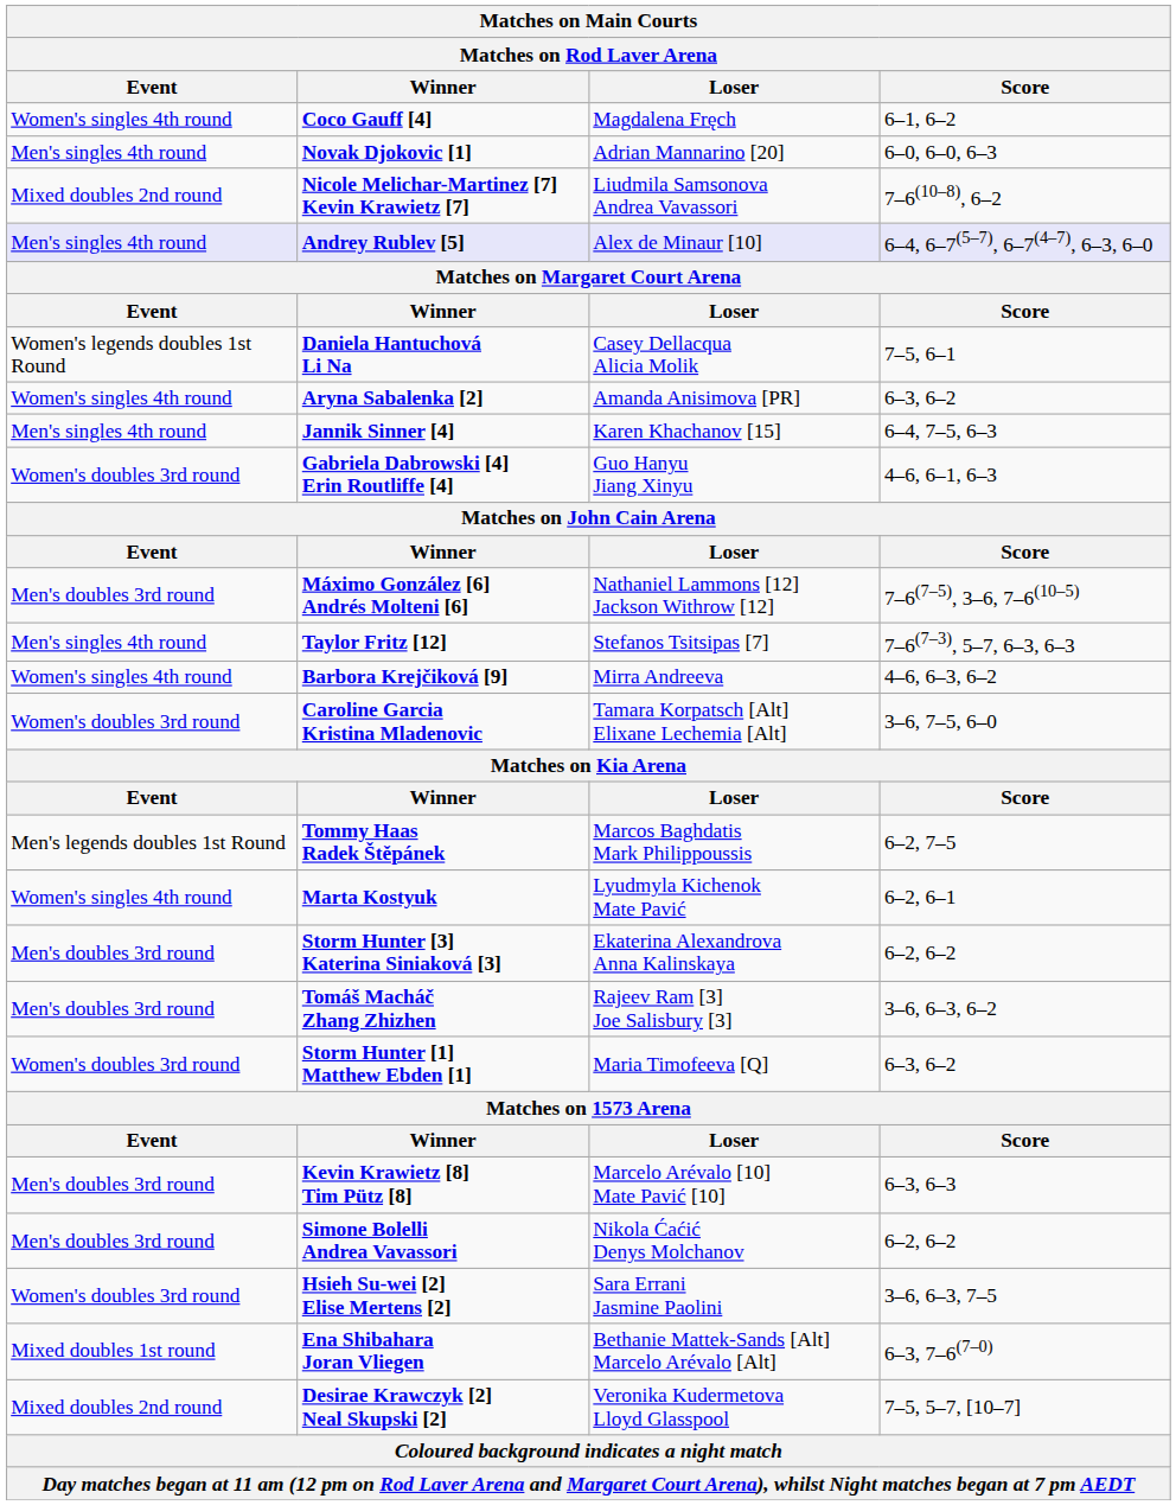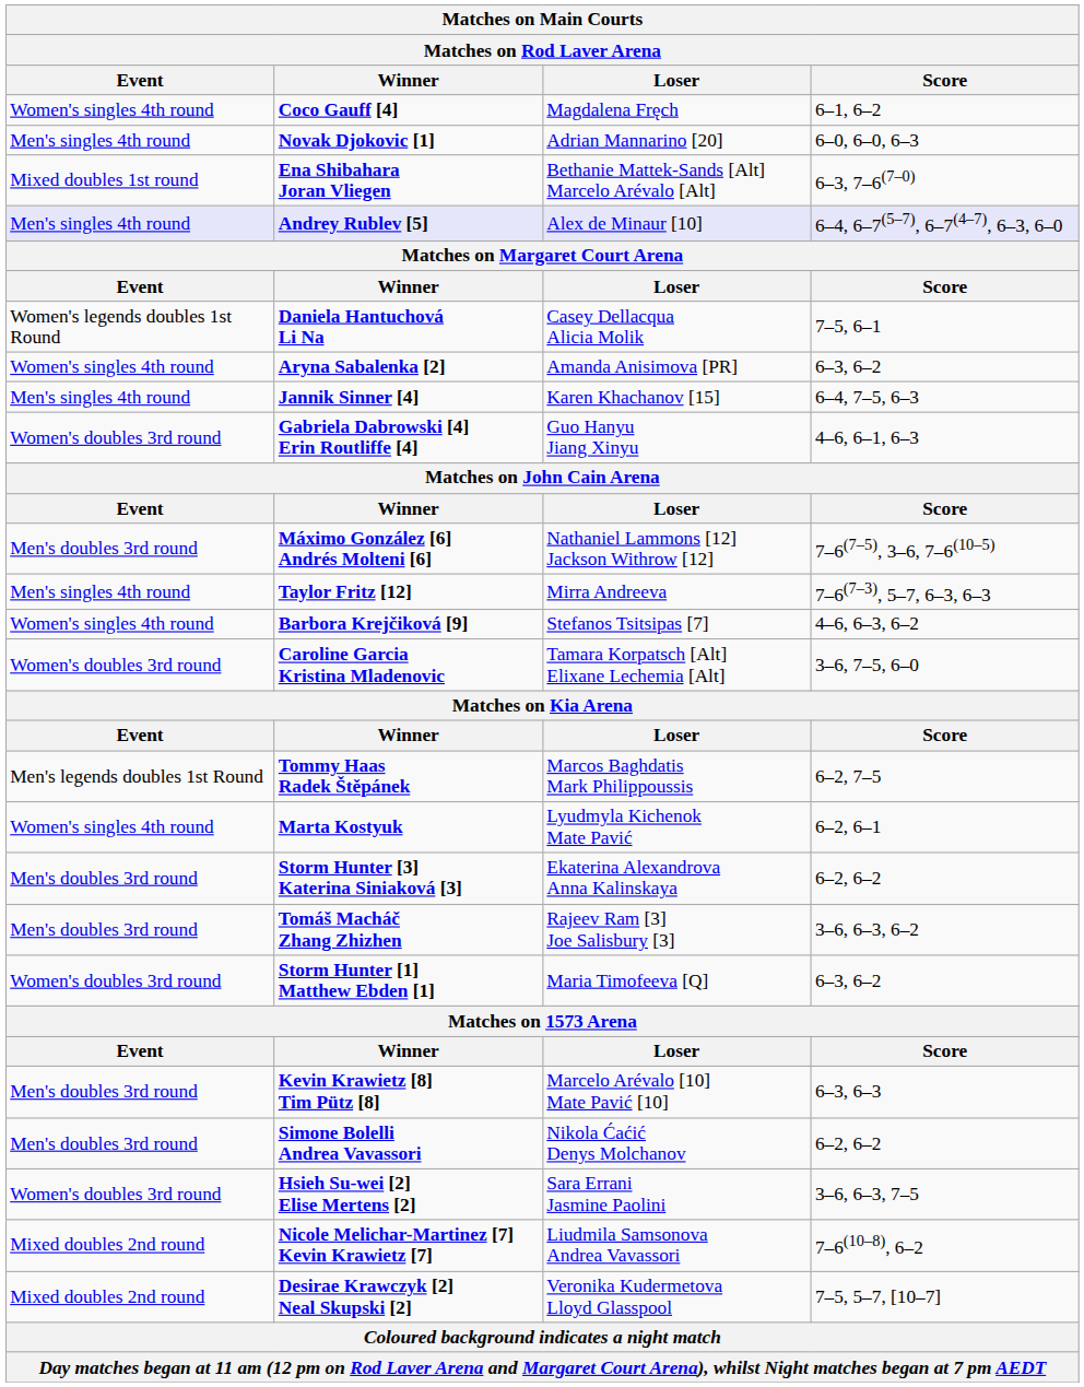 <table class="wikitable collapsible uncollapsed" style="margin:auto">
 <tr>
 <th colspan=4><strong>Matches on Main Courts</strong></th>
 </tr>
 <tr>
 <th colspan=4><strong>Matches on <a href='#'>Rod Laver Arena</a></strong></th>
 </tr>
 <tr>
 <th style="width:220px;">Event</th>
 <th style="width:220px;">Winner</th>
 <th style="width:220px;">Loser</th>
 <th style="width:220px;">Score</th>
 </tr>
 <tr>
 <td><a href='#'>Women's singles 4th round</a></td>
 <td><strong> <a href='#'>Coco Gauff</a> [4]</strong></td>
 <td> <a href='#'>Magdalena Fręch</a></td>
 <td>6–1, 6–2</td>
 </tr>
 <tr>
 <td><a href='#'>Men's singles 4th round</a></td>
 <td><strong> <a href='#'>Novak Djokovic</a> [1]</strong></td>
 <td> <a href='#'>Adrian Mannarino</a> [20]</td>
 <td>6–0, 6–0, 6–3</td>
 </tr>
 <tr>
-<td><a href='#'>Mixed doubles 2nd round</a></td>
-<td><strong> <a href='#'>Nicole Melichar-Martinez</a> [7]<br> <a href='#'>Kevin Krawietz</a> [7]</strong></td>
-<td> <a href='#'>Liudmila Samsonova</a><br> <a href='#'>Andrea Vavassori</a></td>
-<td>7–6<sup>(10–8)</sup>, 6–2</td>
+<td><a href='#'>Mixed doubles 1st round</a></td>
+<td><strong> <a href='#'>Ena Shibahara</a> <br>  <a href='#'>Joran Vliegen</a></strong></td>
+<td> <a href='#'>Bethanie Mattek-Sands</a> [Alt] <br>  <a href='#'>Marcelo Arévalo</a> [Alt]</td>
+<td>6–3, 7–6<sup>(7–0)</sup></td>
 </tr>
 <tr bgcolor=lavender>
 <td><a href='#'>Men's singles 4th round</a></td>
 <td><strong> <a href='#'>Andrey Rublev</a> [5]</strong></td>
 <td> <a href='#'>Alex de Minaur</a> [10]</td>
 <td>6–4, 6–7<sup>(5–7)</sup>, 6–7<sup>(4–7)</sup>, 6–3, 6–0</td>
 </tr>
 <tr>
 <th colspan=4><strong>Matches on <a href='#'>Margaret Court Arena</a></strong></th>
 </tr>
 <tr>
 <th style="width:220px;">Event</th>
 <th style="width:220px;">Winner</th>
 <th style="width:220px;">Loser</th>
 <th style="width:220px;">Score</th>
 </tr>
 <tr>
 <td>Women's legends doubles 1st Round</td>
 <td><strong> <a href='#'>Daniela Hantuchová</a> <br>  <a href='#'>Li Na</a></strong></td>
 <td> <a href='#'>Casey Dellacqua</a><br>   <a href='#'>Alicia Molik</a></td>
 <td>7–5, 6–1</td>
 </tr>
 <tr>
 <td><a href='#'>Women's singles 4th round</a></td>
 <td><strong> <a href='#'>Aryna Sabalenka</a> [2]</strong></td>
 <td> <a href='#'>Amanda Anisimova</a> [PR]</td>
 <td>6–3, 6–2</td>
 </tr>
 <tr>
 <td><a href='#'>Men's singles 4th round</a></td>
 <td><strong> <a href='#'>Jannik Sinner</a> [4]</strong></td>
 <td> <a href='#'>Karen Khachanov</a> [15]</td>
 <td>6–4, 7–5, 6–3</td>
 </tr>
 <tr>
 <td><a href='#'>Women's doubles 3rd round</a></td>
 <td><strong> <a href='#'>Gabriela Dabrowski</a> [4] <br>  <a href='#'>Erin Routliffe</a> [4]</strong></td>
 <td> <a href='#'>Guo Hanyu</a><br>   <a href='#'>Jiang Xinyu</a></td>
 <td>4–6, 6–1, 6–3</td>
 </tr>
 <tr>
 <th colspan=4><strong>Matches on <a href='#'>John Cain Arena</a></strong></th>
 </tr>
 <tr>
 <th style="width:220px;">Event</th>
 <th style="width:220px;">Winner</th>
 <th style="width:220px;">Loser</th>
 <th style="width:220px;">Score</th>
 </tr>
 <tr>
 <td><a href='#'>Men's doubles 3rd round</a></td>
 <td><strong> <a href='#'>Máximo González</a> [6] <br>  <a href='#'>Andrés Molteni</a> [6]</strong></td>
 <td> <a href='#'>Nathaniel Lammons</a> [12] <br>  <a href='#'>Jackson Withrow</a> [12]</td>
 <td>7–6<sup>(7–5)</sup>, 3–6, 7–6<sup>(10–5)</sup></td>
 </tr>
 <tr>
 <td><a href='#'>Men's singles 4th round</a></td>
 <td><strong> <a href='#'>Taylor Fritz</a> [12]</strong></td>
-<td> <a href='#'>Stefanos Tsitsipas</a> [7]</td>
+<td> <a href='#'>Mirra Andreeva</a></td>
 <td>7–6<sup>(7–3)</sup>, 5–7, 6–3, 6–3</td>
 </tr>
 <tr>
 <td><a href='#'>Women's singles 4th round</a></td>
 <td><strong> <a href='#'>Barbora Krejčiková</a> [9]</strong></td>
-<td> <a href='#'>Mirra Andreeva</a></td>
+<td> <a href='#'>Stefanos Tsitsipas</a> [7]</td>
 <td>4–6, 6–3, 6–2</td>
 </tr>
 <tr>
 <td><a href='#'>Women's doubles 3rd round</a></td>
 <td><strong> <a href='#'>Caroline Garcia</a> <br>  <a href='#'>Kristina Mladenovic</a></strong></td>
 <td> <a href='#'>Tamara Korpatsch</a> [Alt]<br>  <a href='#'>Elixane Lechemia</a> [Alt]</td>
 <td>3–6, 7–5, 6–0</td>
 </tr>
 <tr>
 <th colspan=4><strong>Matches on <a href='#'>Kia Arena</a></strong></th>
 </tr>
 <tr>
 <th style="width:220px;">Event</th>
 <th style="width:220px;">Winner</th>
 <th style="width:220px;">Loser</th>
 <th style="width:220px;">Score</th>
 </tr>
 <tr>
 <td>Men's legends doubles 1st Round</td>
 <td><strong> <a href='#'>Tommy Haas</a> <br>  <a href='#'>Radek Štěpánek</a></strong></td>
 <td> <a href='#'>Marcos Baghdatis</a> <br>  <a href='#'>Mark Philippoussis</a></td>
 <td>6–2, 7–5</td>
 </tr>
 <tr>
 <td><a href='#'>Women's singles 4th round</a></td>
 <td><strong> <a href='#'>Marta Kostyuk</a></strong></td>
 <td> <a href='#'>Lyudmyla Kichenok</a><br> <a href='#'>Mate Pavić</a></td>
 <td>6–2, 6–1</td>
 </tr>
 <tr>
 <td><a href='#'>Men's doubles 3rd round</a></td>
 <td><strong> <a href='#'>Storm Hunter</a> [3]<br> <a href='#'>Katerina Siniaková</a> [3]</strong></td>
 <td> <a href='#'>Ekaterina Alexandrova</a><br> <a href='#'>Anna Kalinskaya</a></td>
 <td>6–2, 6–2</td>
 </tr>
 <tr>
 <td><a href='#'>Men's doubles 3rd round</a></td>
 <td><strong> <a href='#'>Tomáš Macháč</a><br> <a href='#'>Zhang Zhizhen</a></strong></td>
 <td> <a href='#'>Rajeev Ram</a> [3]<br> <a href='#'>Joe Salisbury</a> [3]</td>
 <td>3–6, 6–3, 6–2</td>
 </tr>
 <tr>
 <td><a href='#'>Women's doubles 3rd round</a></td>
 <td><strong> <a href='#'>Storm Hunter</a> [1]<br> <a href='#'>Matthew Ebden</a> [1]</strong></td>
 <td> <a href='#'>Maria Timofeeva</a> [Q]</td>
 <td>6–3, 6–2</td>
 </tr>
 <tr>
 <th colspan=4><strong>Matches on <a href='#'>1573 Arena</a></strong></th>
 </tr>
 <tr>
 <th style="width:220px;">Event</th>
 <th style="width:220px;">Winner</th>
 <th style="width:220px;">Loser</th>
 <th style="width:220px;">Score</th>
 </tr>
 <tr>
 <td><a href='#'>Men's doubles 3rd round</a></td>
 <td><strong> <a href='#'>Kevin Krawietz</a> [8]<br> <a href='#'>Tim Pütz</a> [8]</strong></td>
 <td> <a href='#'>Marcelo Arévalo</a> [10]<br> <a href='#'>Mate Pavić</a> [10]</td>
 <td>6–3, 6–3</td>
 </tr>
 <tr>
 <td><a href='#'>Men's doubles 3rd round</a></td>
 <td><strong> <a href='#'>Simone Bolelli</a><br> <a href='#'>Andrea Vavassori</a></strong></td>
 <td> <a href='#'>Nikola Ćaćić</a><br> <a href='#'>Denys Molchanov</a></td>
 <td>6–2, 6–2</td>
 </tr>
 <tr>
 <td><a href='#'>Women's doubles 3rd round</a></td>
 <td><strong> <a href='#'>Hsieh Su-wei</a> [2]<br> <a href='#'>Elise Mertens</a> [2]</strong></td>
 <td> <a href='#'>Sara Errani</a><br> <a href='#'>Jasmine Paolini</a></td>
 <td>3–6, 6–3, 7–5</td>
 </tr>
 <tr>
-<td><a href='#'>Mixed doubles 1st round</a></td>
-<td><strong> <a href='#'>Ena Shibahara</a> <br>  <a href='#'>Joran Vliegen</a></strong></td>
-<td> <a href='#'>Bethanie Mattek-Sands</a> [Alt] <br>  <a href='#'>Marcelo Arévalo</a> [Alt]</td>
-<td>6–3, 7–6<sup>(7–0)</sup></td>
+<td><a href='#'>Mixed doubles 2nd round</a></td>
+<td><strong> <a href='#'>Nicole Melichar-Martinez</a> [7]<br> <a href='#'>Kevin Krawietz</a> [7]</strong></td>
+<td> <a href='#'>Liudmila Samsonova</a><br> <a href='#'>Andrea Vavassori</a></td>
+<td>7–6<sup>(10–8)</sup>, 6–2</td>
 </tr>
 <tr>
 <td><a href='#'>Mixed doubles 2nd round</a></td>
 <td><strong> <a href='#'>Desirae Krawczyk</a> [2] <br>  <a href='#'>Neal Skupski</a> [2]</strong></td>
 <td> <a href='#'>Veronika Kudermetova</a> <br>  <a href='#'>Lloyd Glasspool</a></td>
 <td>7–5, 5–7, [10–7]</td>
 </tr>
 <tr>
 <th colspan=4><em>Coloured background indicates a night match</em></th>
 </tr>
 <tr>
 <th colspan=4><em>Day matches began at 11 am (12 pm on <a href='#'>Rod Laver Arena</a> and <a href='#'>Margaret Court Arena</a>), whilst Night matches began at 7 pm <a href='#'>AEDT</a></em></th>
 </tr>
 </table>
